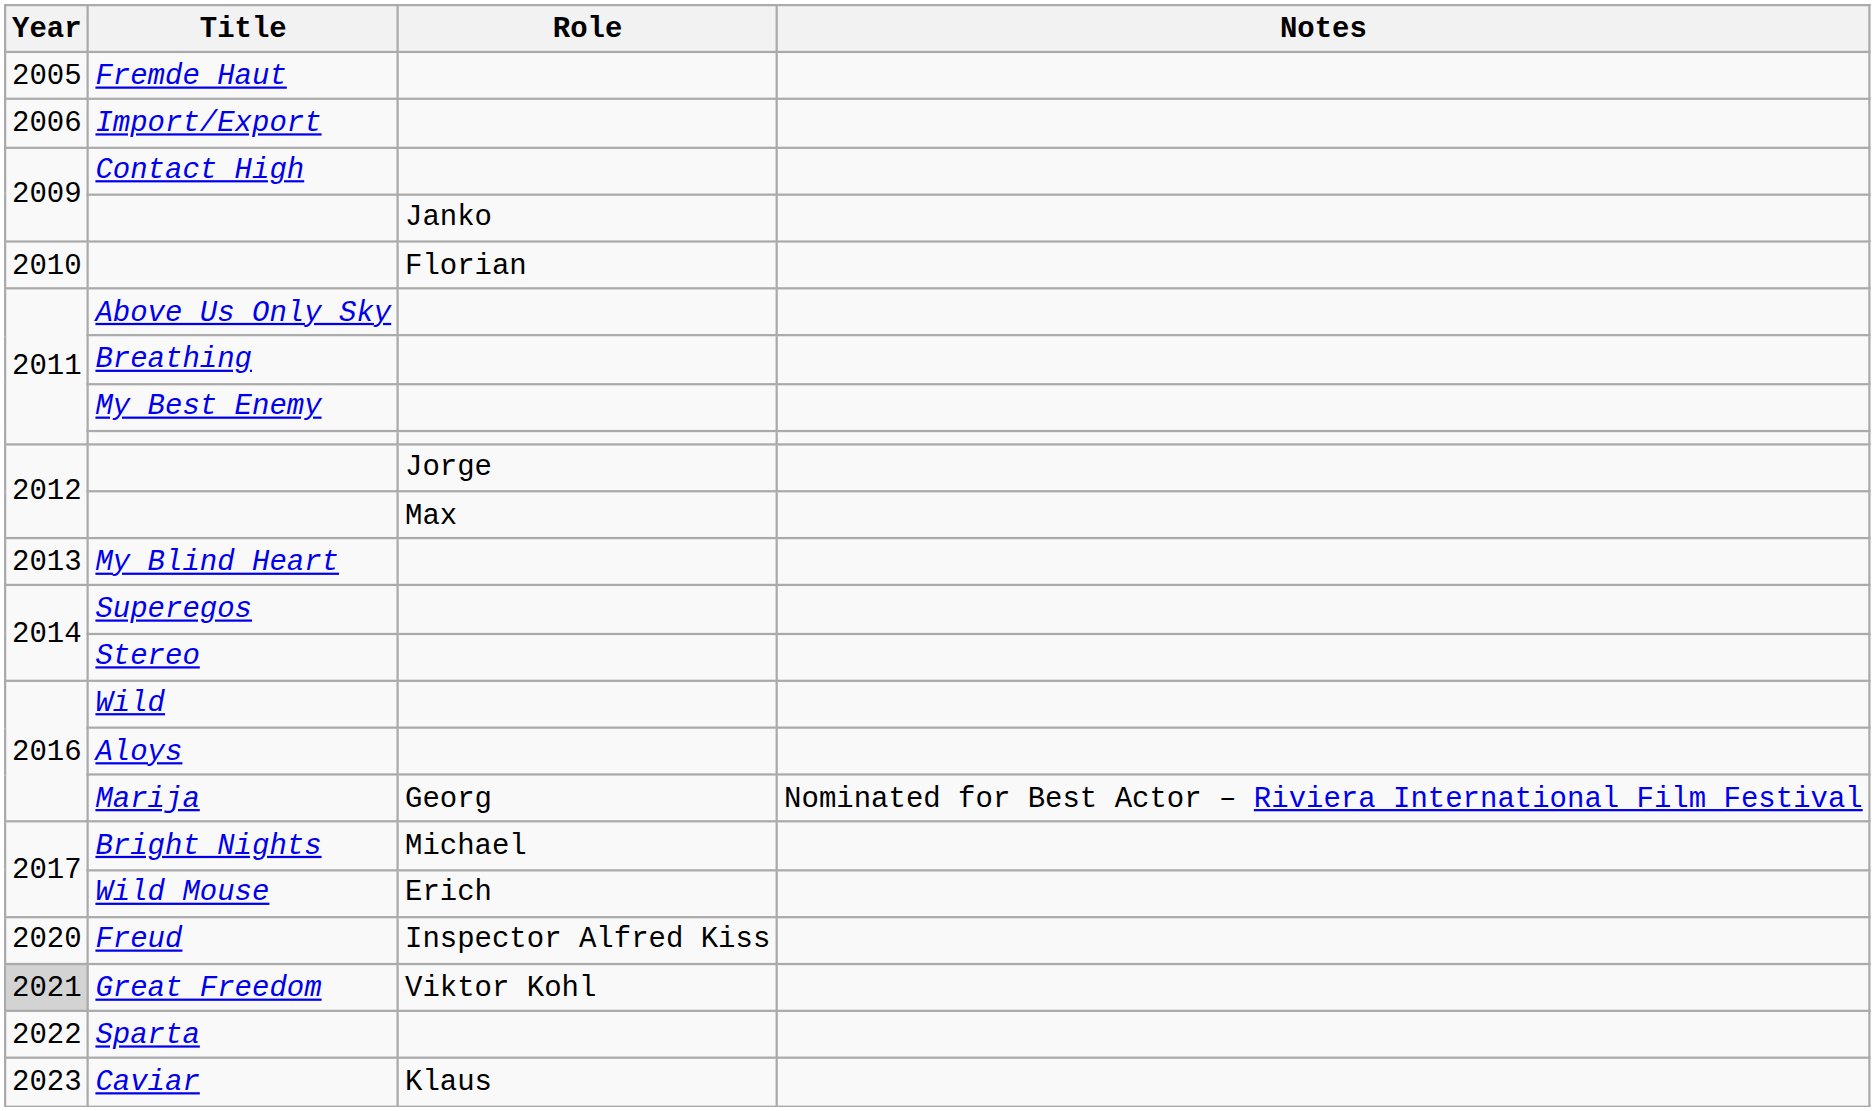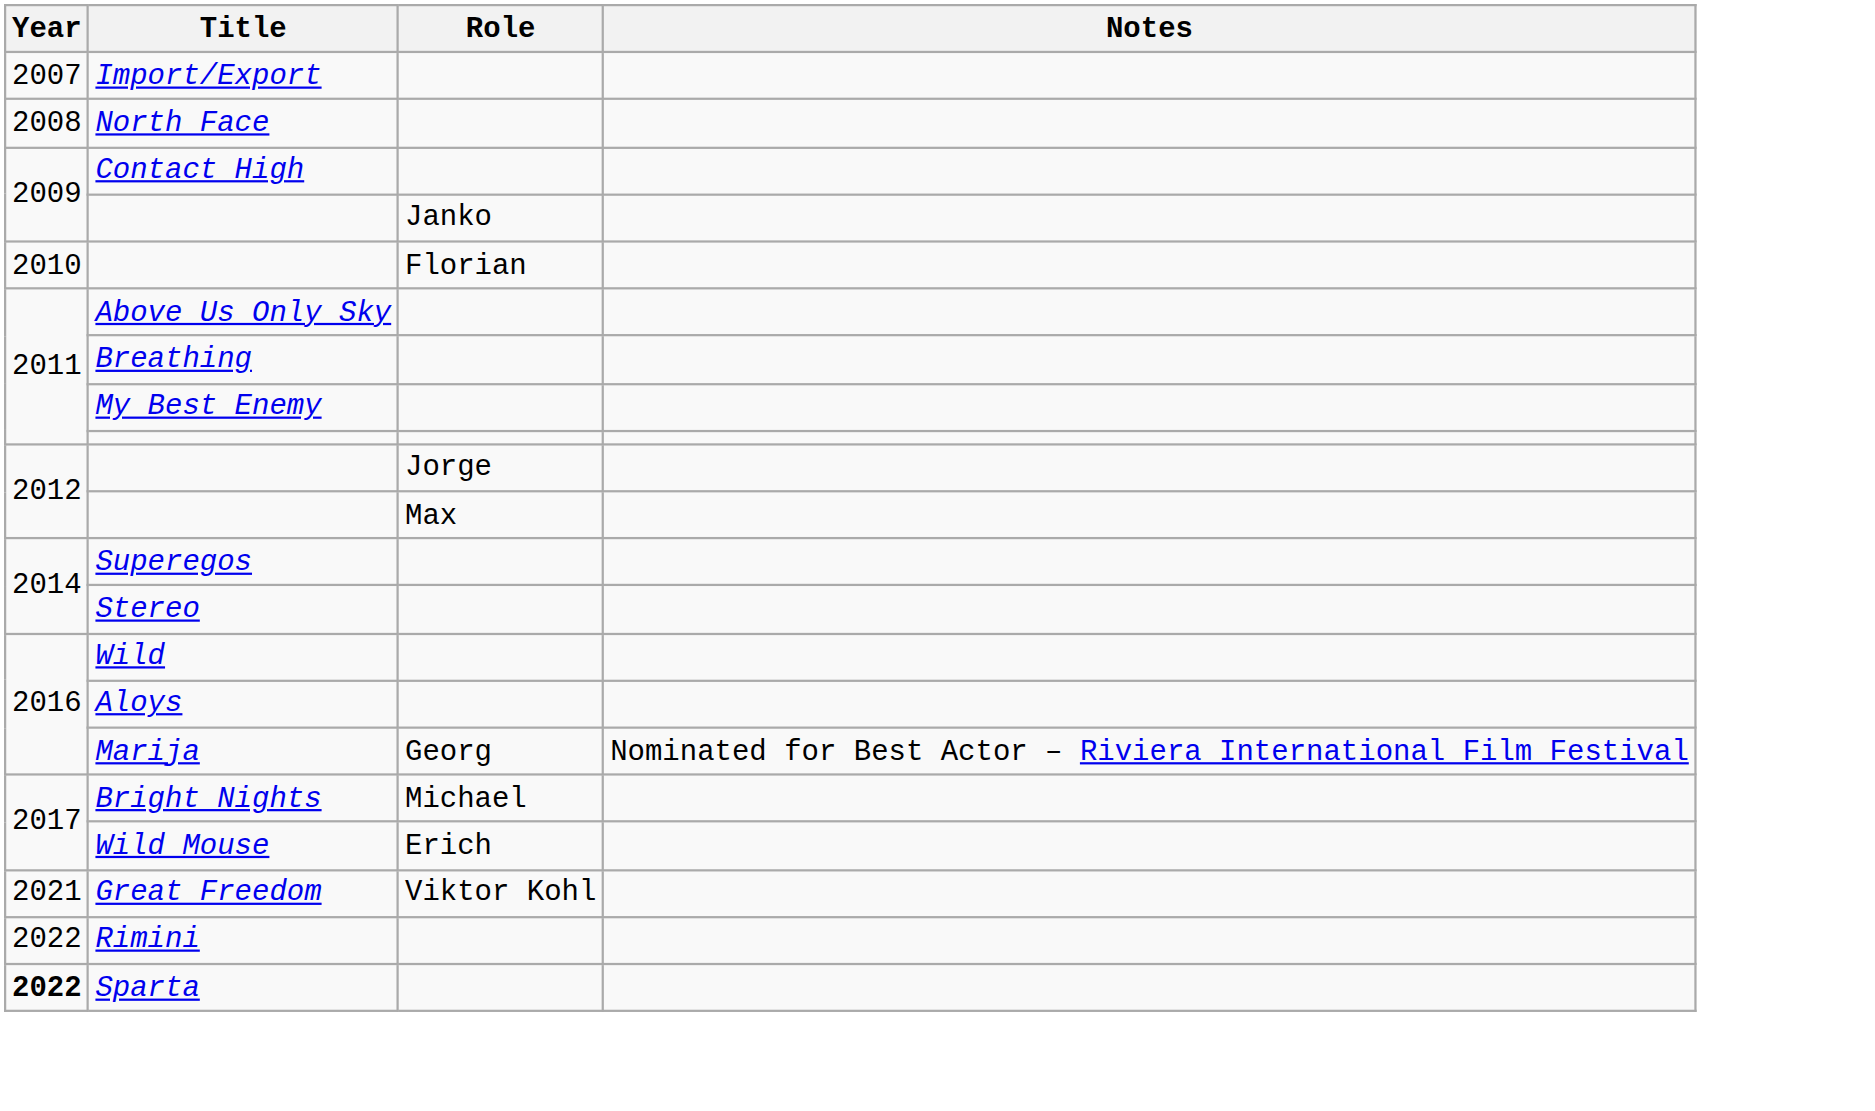 <table class="wikitable sortable">
 <tr>
 <th>Year</th>
 <th>Title</th>
 <th>Role</th>
 <th class="unsortable">Notes</th>
 </tr>
 <tr>
-<td>2005</td>
-<td><em><a href='#'>Fremde Haut</a></em></td>
+<td>2007</td>
+<td><em><a href='#'>Import/Export</a></em></td>
 <td></td>
 <td></td>
 </tr>
 <tr>
-<td>2006</td>
-<td><em><a href='#'>Import/Export</a></em></td>
+<td>2008</td>
+<td><em><a href='#'>North Face</a></em></td>
 <td></td>
 <td></td>
 </tr>
 <tr>
 <td rowspan=2>2009</td>
 <td><em><a href='#'>Contact High</a></em></td>
 <td></td>
 <td></td>
 </tr>
 <tr>
 <td><em></em></td>
 <td>Janko</td>
 <td></td>
 </tr>
 <tr>
 <td>2010</td>
 <td><em></em></td>
 <td>Florian</td>
 <td></td>
 </tr>
 <tr>
 <td rowspan=4>2011</td>
 <td><em><a href='#'>Above Us Only Sky</a></em></td>
 <td></td>
 <td></td>
 </tr>
 <tr>
 <td><em><a href='#'>Breathing</a></em></td>
 <td></td>
 <td></td>
 </tr>
 <tr>
 <td><em><a href='#'>My Best Enemy</a></em></td>
 <td></td>
 <td></td>
 </tr>
 <tr>
 <td><em></em></td>
 <td></td>
 <td></td>
 </tr>
 <tr>
 <td rowspan=2>2012</td>
 <td><em></em></td>
 <td>Jorge</td>
 <td></td>
 </tr>
 <tr>
 <td><em></em></td>
 <td>Max</td>
 <td></td>
 </tr>
 <tr>
-<td>2013</td>
-<td><em><a href='#'>My Blind Heart</a></em></td>
-<td></td>
-<td></td>
-</tr>
-<tr>
 <td rowspan=2>2014</td>
 <td><em><a href='#'>Superegos</a></em></td>
 <td></td>
 <td></td>
 </tr>
 <tr>
 <td><em><a href='#'>Stereo</a></em></td>
 <td></td>
 <td></td>
 </tr>
 <tr>
 <td rowspan=3>2016</td>
 <td><em><a href='#'>Wild</a></em></td>
 <td></td>
 <td></td>
 </tr>
 <tr>
 <td><em><a href='#'>Aloys</a></em></td>
 <td></td>
 <td></td>
 </tr>
 <tr>
 <td><em><a href='#'>Marija</a></em></td>
 <td>Georg</td>
 <td>Nominated for Best Actor – <a href='#'>Riviera International Film Festival</a></td>
 </tr>
 <tr>
 <td rowspan=2>2017</td>
 <td><em><a href='#'>Bright Nights</a></em></td>
 <td>Michael</td>
 <td></td>
 </tr>
 <tr>
 <td><em><a href='#'>Wild Mouse</a></em></td>
 <td>Erich</td>
 <td></td>
 </tr>
 <tr>
-<td>2020</td>
-<td><em><a href='#'>Freud</a></em></td>
-<td>Inspector Alfred Kiss</td>
-<td></td>
-</tr>
-<tr>
-<td style="background: lightgrey;">2021</td>
+<td>2021</td>
 <td><em><a href='#'>Great Freedom</a></em></td>
 <td>Viktor Kohl</td>
 <td></td>
 </tr>
 <tr>
 <td>2022</td>
+<td><em><a href='#'>Rimini</a></em></td>
+<td></td>
+<td></td>
+</tr>
+<tr>
+<td><strong>2022</strong></td>
 <td><em><a href='#'>Sparta</a></em></td>
 <td></td>
 <td></td>
 </tr>
-<tr>
-<td>2023</td>
-<td><em><a href='#'>Caviar</a></em></td>
-<td>Klaus</td>
-<td></td>
-</tr>
 </table>
